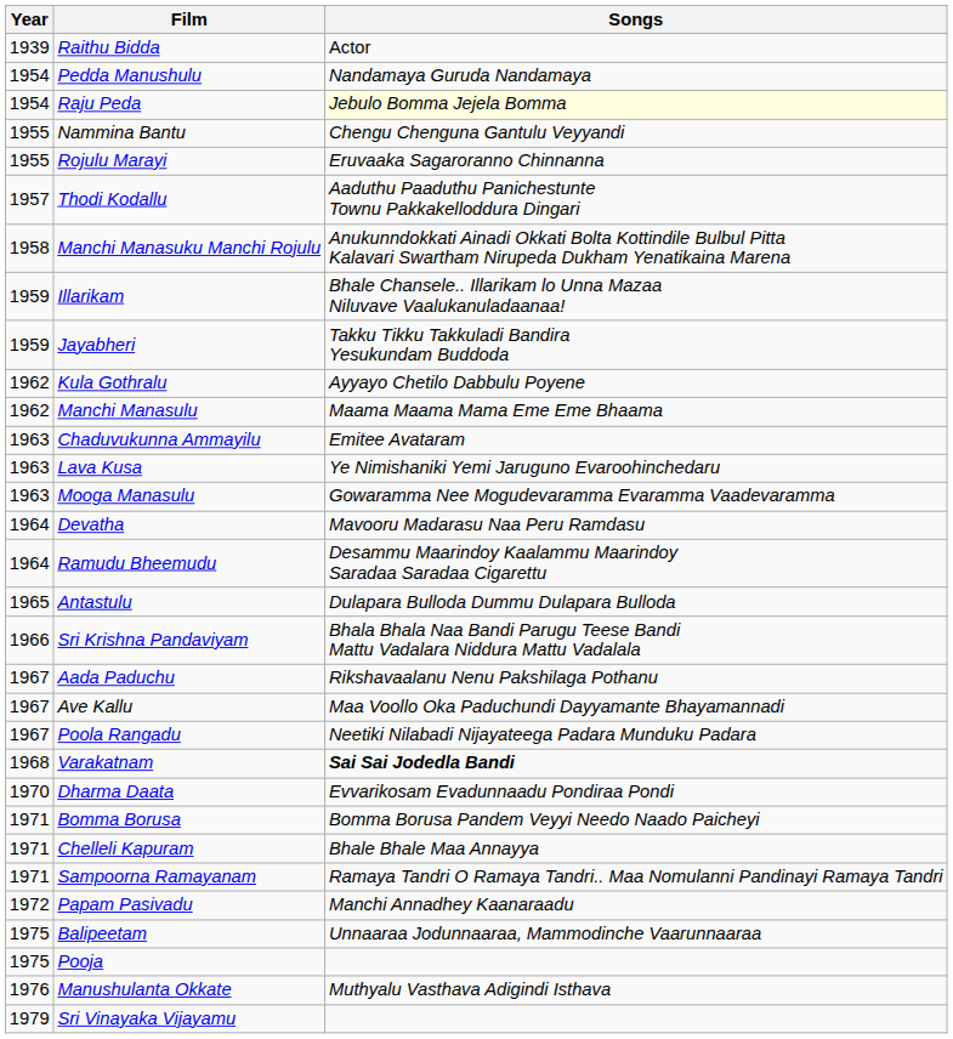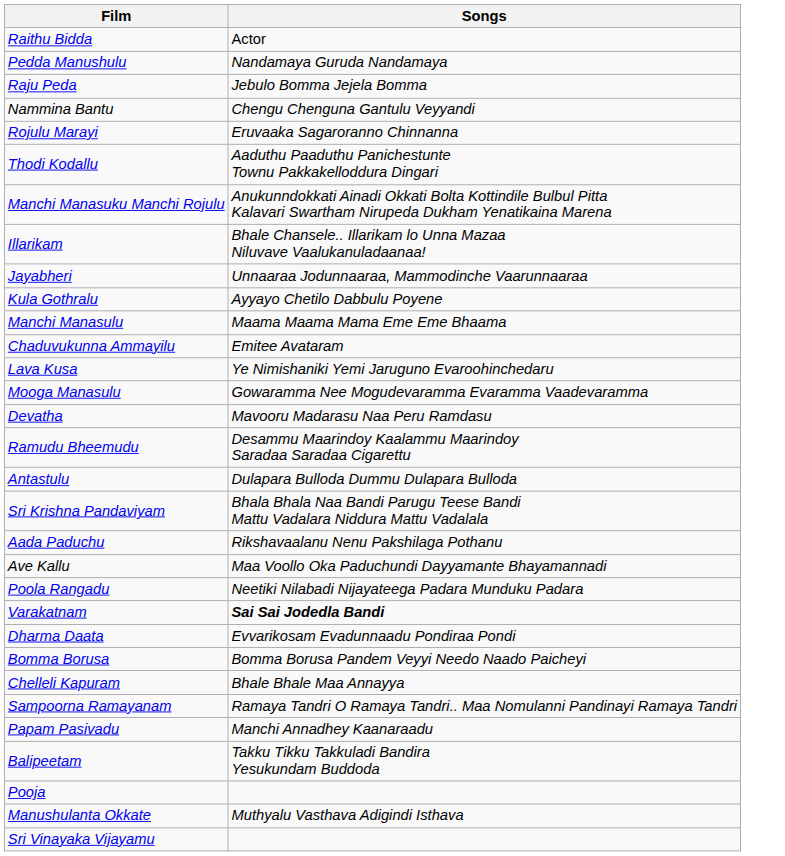 <table class="wikitable">
 <tr>
-<th>Year</th>
 <th>Film</th>
 <th>Songs</th>
 </tr>
 <tr>
-<td>1939</td>
 <td><em><a href='#'>Raithu Bidda</a></em></td>
 <td>Actor</td>
 </tr>
 <tr>
-<td>1954</td>
 <td><em><a href='#'>Pedda Manushulu</a></em></td>
 <td><em>Nandamaya Guruda Nandamaya</em></td>
 </tr>
 <tr>
-<td>1954</td>
 <td><em><a href='#'>Raju Peda</a></em></td>
-<td style="background: lightyellow;"><em>Jebulo Bomma Jejela Bomma</em></td>
+<td><em>Jebulo Bomma Jejela Bomma</em></td>
 </tr>
 <tr>
-<td>1955</td>
 <td><em>Nammina Bantu</em></td>
 <td><em>Chengu Chenguna Gantulu Veyyandi</em></td>
 </tr>
 <tr>
-<td>1955</td>
 <td><em><a href='#'>Rojulu Marayi</a></em></td>
 <td><em>Eruvaaka Sagaroranno Chinnanna</em></td>
 </tr>
 <tr>
-<td>1957</td>
 <td><em><a href='#'>Thodi Kodallu</a></em></td>
 <td><em>Aaduthu Paaduthu Panichestunte</em><br><em>Townu Pakkakelloddura Dingari</em></td>
 </tr>
 <tr>
-<td>1958</td>
 <td><em><a href='#'>Manchi Manasuku Manchi Rojulu</a></em></td>
 <td><em>Anukunndokkati Ainadi Okkati Bolta Kottindile Bulbul Pitta</em><br><em>Kalavari Swartham Nirupeda Dukham Yenatikaina Marena</em></td>
 </tr>
 <tr>
-<td>1959</td>
 <td><em><a href='#'>Illarikam</a></em></td>
 <td><em>Bhale Chansele.. Illarikam lo Unna Mazaa</em><br><em>Niluvave Vaalukanuladaanaa!</em></td>
 </tr>
 <tr>
-<td>1959</td>
 <td><em><a href='#'>Jayabheri</a></em></td>
-<td><em>Takku Tikku Takkuladi Bandira</em><br> <em>Yesukundam Buddoda</em></td>
+<td><em>Unnaaraa Jodunnaaraa, Mammodinche Vaarunnaaraa</em></td>
 </tr>
 <tr>
-<td>1962</td>
 <td><em><a href='#'>Kula Gothralu</a></em></td>
 <td><em>Ayyayo Chetilo Dabbulu Poyene</em></td>
 </tr>
 <tr>
-<td>1962</td>
 <td><em><a href='#'>Manchi Manasulu</a></em></td>
 <td><em>Maama Maama Mama Eme Eme Bhaama</em></td>
 </tr>
 <tr>
-<td>1963</td>
 <td><em><a href='#'>Chaduvukunna Ammayilu</a></em></td>
 <td><em>Emitee Avataram</em></td>
 </tr>
 <tr>
-<td>1963</td>
 <td><em><a href='#'>Lava Kusa</a></em></td>
 <td><em>Ye Nimishaniki Yemi Jaruguno Evaroohinchedaru</em></td>
 </tr>
 <tr>
-<td>1963</td>
 <td><em><a href='#'>Mooga Manasulu</a></em></td>
 <td><em>Gowaramma Nee Mogudevaramma Evaramma Vaadevaramma</em></td>
 </tr>
 <tr>
-<td>1964</td>
 <td><em><a href='#'>Devatha</a></em></td>
 <td><em>Mavooru Madarasu Naa Peru Ramdasu</em></td>
 </tr>
 <tr>
-<td>1964</td>
 <td><em><a href='#'>Ramudu Bheemudu</a></em></td>
 <td><em>Desammu Maarindoy Kaalammu Maarindoy</em><br><em>Saradaa Saradaa Cigarettu</em></td>
 </tr>
 <tr>
-<td>1965</td>
 <td><em><a href='#'>Antastulu</a></em></td>
 <td><em>Dulapara Bulloda Dummu Dulapara Bulloda</em></td>
 </tr>
 <tr>
-<td>1966</td>
 <td><em><a href='#'>Sri Krishna Pandaviyam</a></em></td>
 <td><em>Bhala Bhala Naa Bandi Parugu Teese Bandi</em><br><em>Mattu Vadalara Niddura Mattu Vadalala</em></td>
 </tr>
 <tr>
-<td>1967</td>
 <td><em><a href='#'>Aada Paduchu</a></em></td>
 <td><em>Rikshavaalanu Nenu Pakshilaga Pothanu</em></td>
 </tr>
 <tr>
-<td>1967</td>
 <td><em>Ave Kallu</em></td>
 <td><em>Maa Voollo Oka Paduchundi Dayyamante Bhayamannadi</em></td>
 </tr>
 <tr>
-<td>1967</td>
 <td><em><a href='#'>Poola Rangadu</a></em></td>
 <td><em>Neetiki Nilabadi Nijayateega Padara Munduku Padara</em></td>
 </tr>
 <tr>
-<td>1968</td>
 <td><em><a href='#'>Varakatnam</a></em></td>
 <td><strong><em>Sai Sai Jodedla Bandi</em></strong></td>
 </tr>
 <tr>
-<td>1970</td>
 <td><em><a href='#'>Dharma Daata</a></em></td>
 <td><em>Evvarikosam Evadunnaadu Pondiraa Pondi</em></td>
 </tr>
 <tr>
-<td>1971</td>
 <td><em><a href='#'>Bomma Borusa</a></em></td>
 <td><em>Bomma Borusa Pandem Veyyi Needo Naado Paicheyi</em></td>
 </tr>
 <tr>
-<td>1971</td>
 <td><em><a href='#'>Chelleli Kapuram</a></em></td>
 <td><em>Bhale Bhale Maa Annayya</em></td>
 </tr>
 <tr>
-<td>1971</td>
 <td><em><a href='#'>Sampoorna Ramayanam</a></em></td>
 <td><em>Ramaya Tandri O Ramaya Tandri.. Maa Nomulanni Pandinayi Ramaya Tandri</em></td>
 </tr>
 <tr>
-<td>1972</td>
 <td><em><a href='#'>Papam Pasivadu</a></em></td>
 <td><em>Manchi Annadhey Kaanaraadu</em></td>
 </tr>
 <tr>
-<td>1975</td>
 <td><em><a href='#'>Balipeetam</a></em></td>
-<td><em>Unnaaraa Jodunnaaraa, Mammodinche Vaarunnaaraa</em></td>
+<td><em>Takku Tikku Takkuladi Bandira</em><br> <em>Yesukundam Buddoda</em></td>
 </tr>
 <tr>
-<td>1975</td>
 <td><em><a href='#'>Pooja</a></em></td>
 <td></td>
 </tr>
 <tr>
-<td>1976</td>
 <td><em><a href='#'>Manushulanta Okkate</a></em></td>
 <td><em>Muthyalu Vasthava Adigindi Isthava</em></td>
 </tr>
 <tr>
-<td>1979</td>
 <td><em><a href='#'>Sri Vinayaka Vijayamu</a></em></td>
 <td></td>
 </tr>
 </table>
